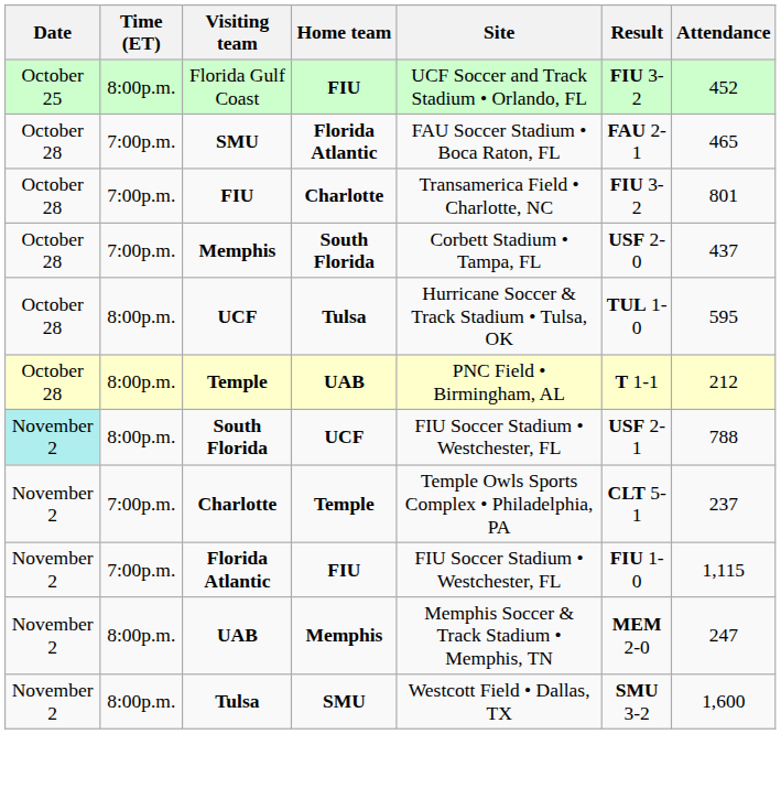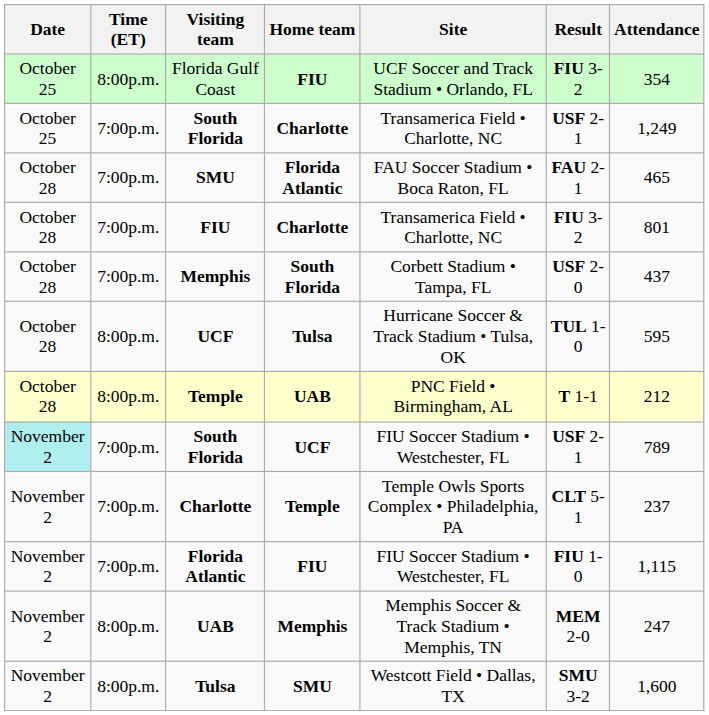 <table class="wikitable" style="font-size:95%; text-align: center;">
 <tr>
 <th>Date</th>
 <th>Time (ET)</th>
 <th>Visiting team</th>
 <th>Home team</th>
 <th>Site</th>
 <th>Result</th>
 <th>Attendance</th>
 </tr>
 <tr style="background:#cfc;">
 <td>October 25</td>
 <td>8:00p.m.</td>
 <td>Florida Gulf Coast</td>
 <td><strong>FIU</strong></td>
 <td>UCF Soccer and Track Stadium • Orlando, FL</td>
 <td><strong>FIU</strong> 3-2</td>
-<td>452</td>
+<td>354</td>
+</tr>
+<tr>
+<td>October 25</td>
+<td>7:00p.m.</td>
+<td><strong>South Florida</strong></td>
+<td><strong>Charlotte</strong></td>
+<td>Transamerica Field • Charlotte, NC</td>
+<td><strong>USF</strong> 2-1</td>
+<td>1,249</td>
 </tr>
 <tr>
 <td>October 28</td>
 <td>7:00p.m.</td>
 <td><strong>SMU</strong></td>
 <td><strong>Florida Atlantic</strong></td>
 <td>FAU Soccer Stadium • Boca Raton, FL</td>
 <td><strong>FAU</strong> 2-1</td>
 <td>465</td>
 </tr>
 <tr>
 <td>October 28</td>
 <td>7:00p.m.</td>
 <td><strong>FIU</strong></td>
 <td><strong>Charlotte</strong></td>
 <td>Transamerica Field • Charlotte, NC</td>
 <td><strong>FIU</strong> 3-2</td>
 <td>801</td>
 </tr>
 <tr>
 <td>October 28</td>
 <td>7:00p.m.</td>
 <td><strong>Memphis</strong></td>
 <td><strong>South Florida</strong></td>
 <td>Corbett Stadium • Tampa, FL</td>
 <td><strong>USF</strong> 2-0</td>
 <td>437</td>
 </tr>
 <tr>
 <td>October 28</td>
 <td>8:00p.m.</td>
 <td><strong>UCF</strong></td>
 <td><strong>Tulsa</strong></td>
 <td>Hurricane Soccer & Track Stadium • Tulsa, OK</td>
 <td><strong>TUL</strong> 1-0</td>
 <td>595</td>
 </tr>
 <tr style="background:#ffc;">
 <td>October 28</td>
 <td>8:00p.m.</td>
 <td><strong>Temple</strong></td>
 <td><strong>UAB</strong></td>
 <td>PNC Field • Birmingham, AL</td>
 <td><strong>T</strong> 1-1</td>
 <td>212</td>
 </tr>
 <tr>
 <td style="background: paleturquoise;">November 2</td>
-<td>8:00p.m.</td>
+<td>7:00p.m.</td>
 <td><strong>South Florida</strong></td>
 <td><strong>UCF</strong></td>
 <td>FIU Soccer Stadium • Westchester, FL</td>
 <td><strong>USF</strong> 2-1</td>
-<td>788</td>
+<td>789</td>
 </tr>
 <tr>
 <td>November 2</td>
 <td>7:00p.m.</td>
 <td><strong>Charlotte</strong></td>
 <td><strong>Temple</strong></td>
 <td>Temple Owls Sports Complex • Philadelphia, PA</td>
 <td><strong>CLT</strong> 5-1</td>
 <td>237</td>
 </tr>
 <tr>
 <td>November 2</td>
 <td>7:00p.m.</td>
 <td><strong>Florida Atlantic</strong></td>
 <td><strong>FIU</strong></td>
 <td>FIU Soccer Stadium • Westchester, FL</td>
 <td><strong>FIU</strong> 1-0</td>
 <td>1,115</td>
 </tr>
 <tr>
 <td>November 2</td>
 <td>8:00p.m.</td>
 <td><strong>UAB</strong></td>
 <td><strong>Memphis</strong></td>
 <td>Memphis Soccer & Track Stadium • Memphis, TN</td>
 <td><strong>MEM</strong> 2-0</td>
 <td>247</td>
 </tr>
 <tr>
 <td>November 2</td>
 <td>8:00p.m.</td>
 <td><strong>Tulsa</strong></td>
 <td><strong>SMU</strong></td>
 <td>Westcott Field • Dallas, TX</td>
 <td><strong>SMU</strong> 3-2</td>
 <td>1,600</td>
 </tr>
 </table>
